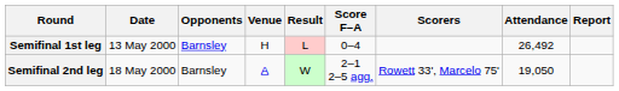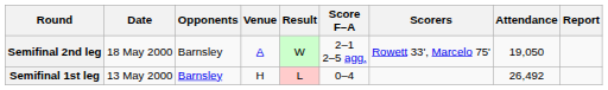 <table class="wikitable plainrowheaders" style="text-align:center">
 <tr>
 <th scope="col">Round</th>
 <th scope="col">Date</th>
 <th scope="col">Opponents</th>
 <th scope="col">Venue</th>
 <th scope="col">Result</th>
 <th scope="col">Score<br>F–A</th>
 <th scope="col">Scorers</th>
 <th scope="col">Attendance</th>
 <th scope="col">Report</th>
 </tr>
 <tr>
+<th scope="row">Semifinal 2nd leg</th>
+<td align="left">18 May 2000</td>
+<td align="left">Barnsley</td>
+<td><a href='#'>A</a></td>
+<td style="background:#cfc">W</td>
+<td>2–1<br>2–5 <a href='#'>agg.</a></td>
+<td align="left"><a href='#'>Rowett</a> 33', <a href='#'>Marcelo</a> 75'</td>
+<td>19,050</td>
+<td></td>
+</tr>
+<tr>
 <th scope="row">Semifinal 1st leg</th>
 <td align="left">13 May 2000</td>
 <td align="left"><a href='#'>Barnsley</a></td>
 <td>H</td>
 <td style="background:#fcc">L</td>
 <td>0–4</td>
 <td></td>
 <td>26,492</td>
 <td></td>
 </tr>
-<tr>
-<th scope="row">Semifinal 2nd leg</th>
-<td align="left">18 May 2000</td>
-<td align="left">Barnsley</td>
-<td><a href='#'>A</a></td>
-<td style="background:#cfc">W</td>
-<td>2–1<br>2–5 <a href='#'>agg.</a></td>
-<td align="left"><a href='#'>Rowett</a> 33', <a href='#'>Marcelo</a> 75'</td>
-<td>19,050</td>
-<td></td>
-</tr>
 </table>
